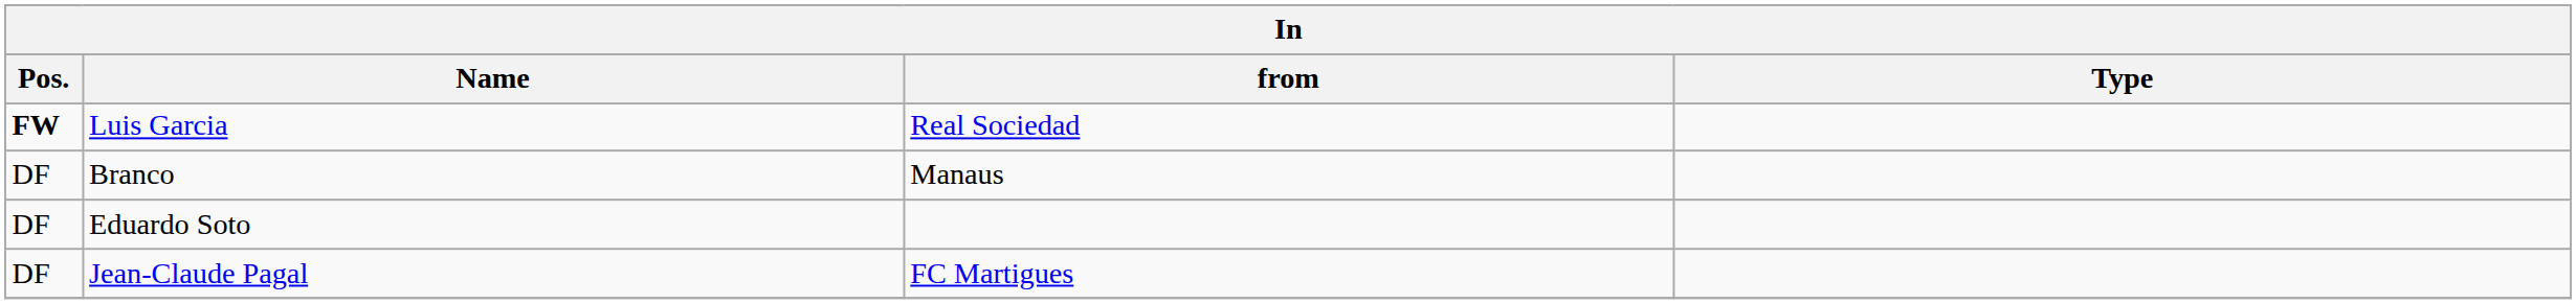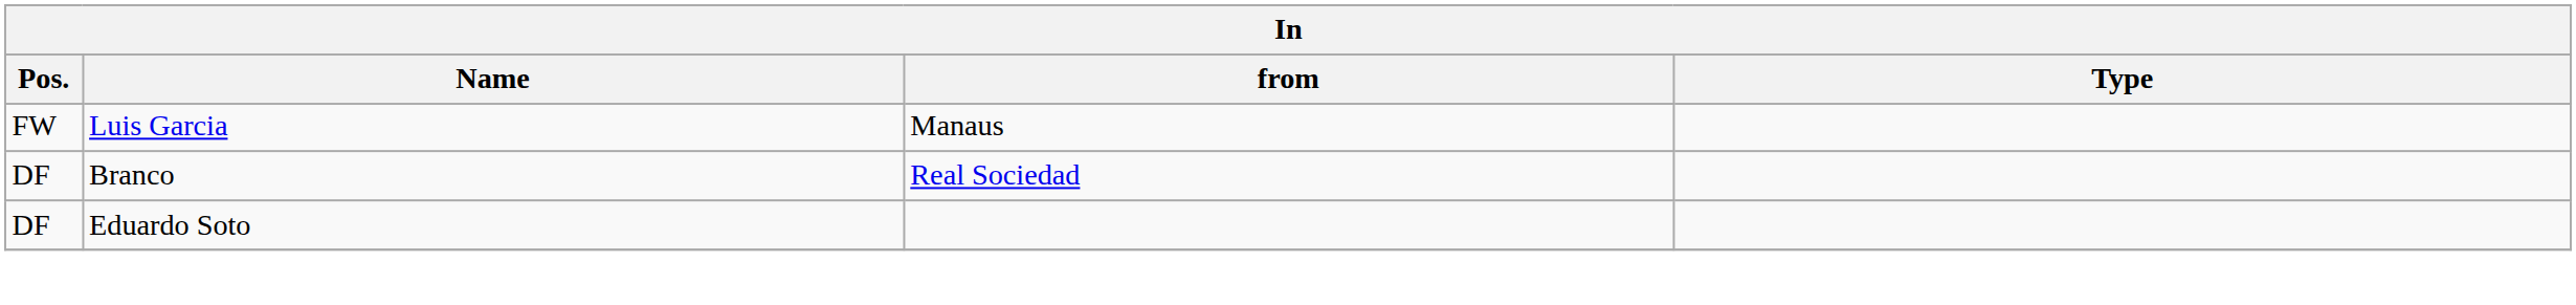 <table class="wikitable" style="font-size:90%;width:99%;">
 <tr>
 <th colspan="4">In</th>
 </tr>
 <tr>
 <th width=3%>Pos.</th>
 <th width=32%>Name</th>
 <th width=30%>from</th>
 <th width=35%>Type</th>
 </tr>
 <tr>
-<td><strong>FW</strong></td>
+<td>FW</td>
 <td><a href='#'>Luis Garcia</a></td>
-<td><a href='#'>Real Sociedad</a></td>
+<td>Manaus</td>
 <td></td>
 </tr>
 <tr>
 <td>DF</td>
 <td>Branco</td>
-<td>Manaus</td>
+<td><a href='#'>Real Sociedad</a></td>
 <td></td>
 </tr>
 <tr>
 <td>DF</td>
 <td>Eduardo Soto</td>
 <td></td>
 <td></td>
 </tr>
 <tr>
-<td>DF</td>
-<td><a href='#'>Jean-Claude Pagal</a></td>
-<td><a href='#'>FC Martigues</a></td>
-<td></td>
-</tr>
-<tr>
 </tr>
 </table>
